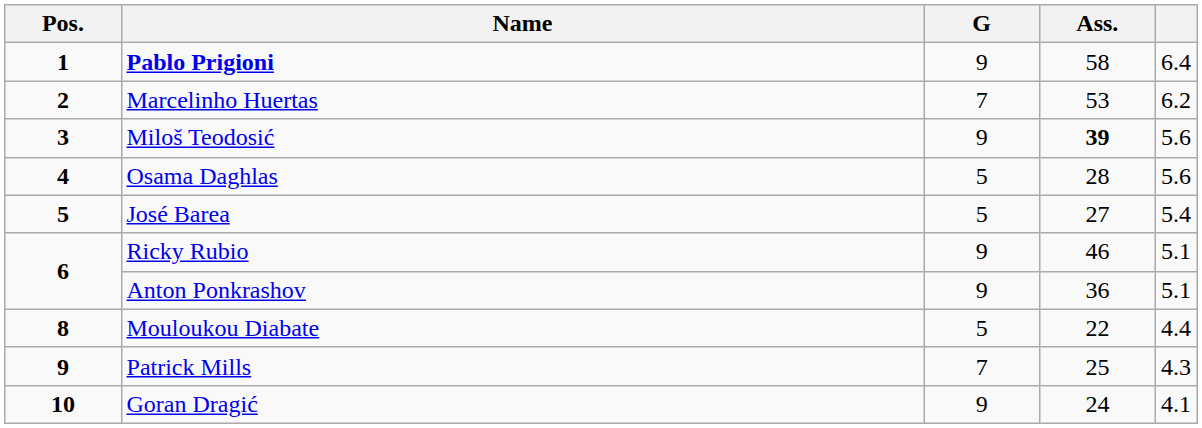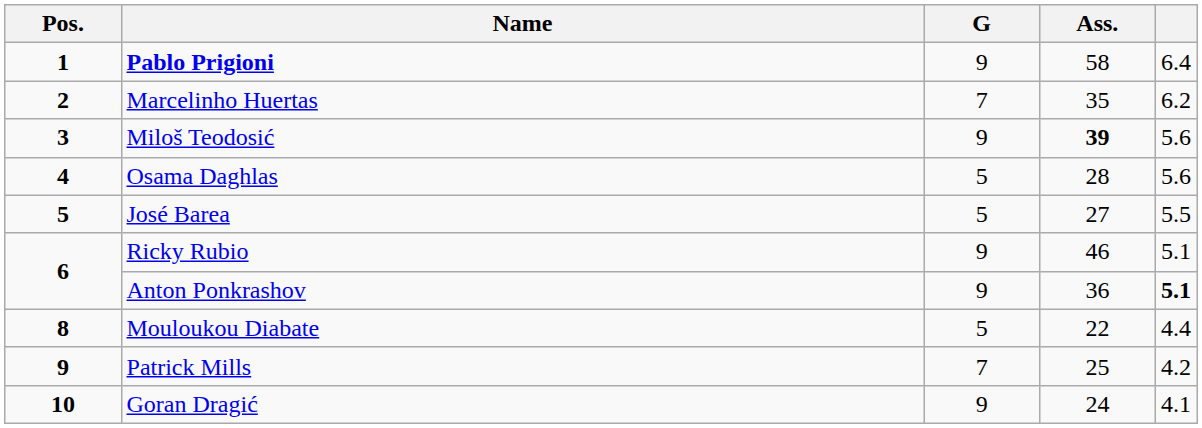 <table class="wikitable" style="width:90%;">
 <tr>
 <th style="width:10%;">Pos.</th>
 <th style="width:70%;">Name</th>
 <th style="width:10%;">G</th>
 <th style="width:10%;">Ass.</th>
 <th style="width:10%;"></th>
 </tr>
 <tr align=center>
 <td><strong>1</strong></td>
 <td align=left> <strong><a href='#'>Pablo Prigioni</a></strong></td>
 <td>9</td>
 <td>58</td>
 <td>6.4</td>
 </tr>
 <tr align=center>
 <td><strong>2</strong></td>
 <td align=left> <a href='#'>Marcelinho Huertas</a></td>
 <td>7</td>
-<td>53</td>
+<td>35</td>
 <td>6.2</td>
 </tr>
 <tr align=center>
 <td><strong>3</strong></td>
 <td align=left> <a href='#'>Miloš Teodosić</a></td>
 <td>9</td>
 <td><strong>39</strong></td>
 <td>5.6</td>
 </tr>
 <tr align=center>
 <td><strong>4</strong></td>
 <td align=left> <a href='#'>Osama Daghlas</a></td>
 <td>5</td>
 <td>28</td>
 <td>5.6</td>
 </tr>
 <tr align=center>
 <td><strong>5</strong></td>
 <td align=left> <a href='#'>José Barea</a></td>
 <td>5</td>
 <td>27</td>
-<td>5.4</td>
+<td>5.5</td>
 </tr>
 <tr align=center>
 <td rowspan=2><strong>6</strong></td>
 <td align=left> <a href='#'>Ricky Rubio</a></td>
 <td>9</td>
 <td>46</td>
 <td>5.1</td>
 </tr>
 <tr align=center>
 <td align=left> <a href='#'>Anton Ponkrashov</a></td>
 <td>9</td>
 <td>36</td>
-<td>5.1</td>
+<td><strong>5.1</strong></td>
 </tr>
 <tr align=center>
 <td><strong>8</strong></td>
 <td align=left> <a href='#'>Mouloukou Diabate</a></td>
 <td>5</td>
 <td>22</td>
 <td>4.4</td>
 </tr>
 <tr align=center>
 <td><strong>9</strong></td>
 <td align=left> <a href='#'>Patrick Mills</a></td>
 <td>7</td>
 <td>25</td>
-<td>4.3</td>
+<td>4.2</td>
 </tr>
 <tr align=center>
 <td><strong>10</strong></td>
 <td align=left> <a href='#'>Goran Dragić</a></td>
 <td>9</td>
 <td>24</td>
 <td>4.1</td>
 </tr>
 </table>
